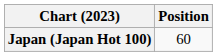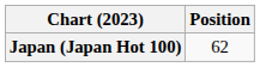 <table class="wikitable plainrowheaders" style="text-align:center">
 <tr>
 <th scope="col">Chart (2023)</th>
 <th scope="col">Position</th>
 </tr>
 <tr>
 <th scope="row">Japan (Japan Hot 100)</th>
-<td>60</td>
+<td>62</td>
 </tr>
 </table>
